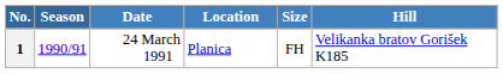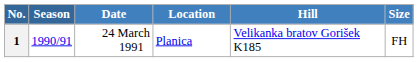 <table class="wikitable sortable" style="font-size:86%; line-height:15px; text-align:left; border:grey solid 1px; border-collapse:collapse; background:#ffffff;">
 <tr style="background:#efefef;">
 <th style="background-color:#369; color:white; width:10px;">No.</th>
 <th style="background-color:#369; color:white;  width:30px;">Season</th>
 <th style="background-color:#4180be; color:white; width:80px;">Date</th>
 <th style="background-color:#4180be; color:white; width:80px;">Location</th>
+<th style="background-color:#4180be; color:white; width:165px;">Hill</th>
 <th style="background-color:#4180be; color:white; width:25px;">Size</th>
-<th style="background-color:#4180be; color:white; width:165px;">Hill</th>
 </tr>
 <tr>
 <th scope=row style="text-align:center;">1</th>
 <td align=center><a href='#'>1990/91</a></td>
 <td align=right>24 March 1991  </td>
 <td> <a href='#'>Planica</a></td>
+<td><a href='#'>Velikanka bratov Gorišek</a> K185</td>
 <td align=center>FH</td>
-<td><a href='#'>Velikanka bratov Gorišek</a> K185</td>
 </tr>
 </table>
